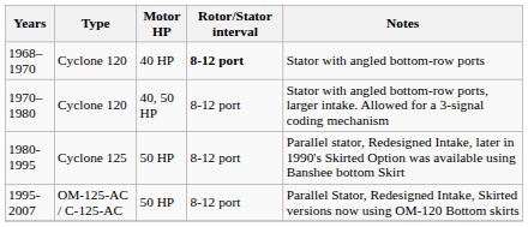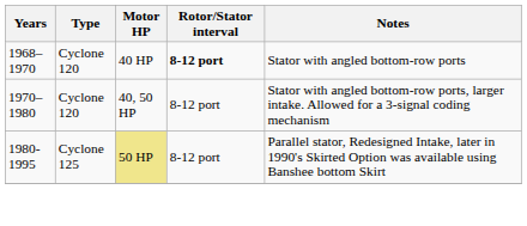 <table class="wikitable">
 <tr>
 <th>Years</th>
 <th>Type</th>
 <th>Motor HP</th>
 <th>Rotor/Stator interval</th>
 <th>Notes</th>
 </tr>
 <tr>
 <td>1968–1970</td>
 <td>Cyclone 120</td>
 <td>40 HP</td>
 <td><strong>8-12 port</strong></td>
 <td>Stator with angled bottom-row ports</td>
 </tr>
 <tr>
 <td>1970–1980</td>
 <td>Cyclone 120</td>
 <td>40, 50 HP</td>
 <td>8-12 port</td>
 <td>Stator with angled bottom-row ports, larger intake. Allowed for a 3-signal coding mechanism</td>
 </tr>
 <tr>
 <td>1980-1995</td>
 <td>Cyclone 125</td>
-<td>50 HP</td>
+<td style="background: khaki;">50 HP</td>
 <td>8-12 port</td>
 <td>Parallel stator, Redesigned Intake, later in 1990's Skirted Option was available using Banshee bottom Skirt</td>
 </tr>
 <tr>
-<td>1995-2007</td>
-<td>OM-125-AC / C-125-AC</td>
-<td>50 HP</td>
-<td>8-12 port</td>
-<td>Parallel Stator, Redesigned Intake, Skirted versions now using OM-120 Bottom skirts</td>
-</tr>
-<tr>
 </tr>
 </table>
